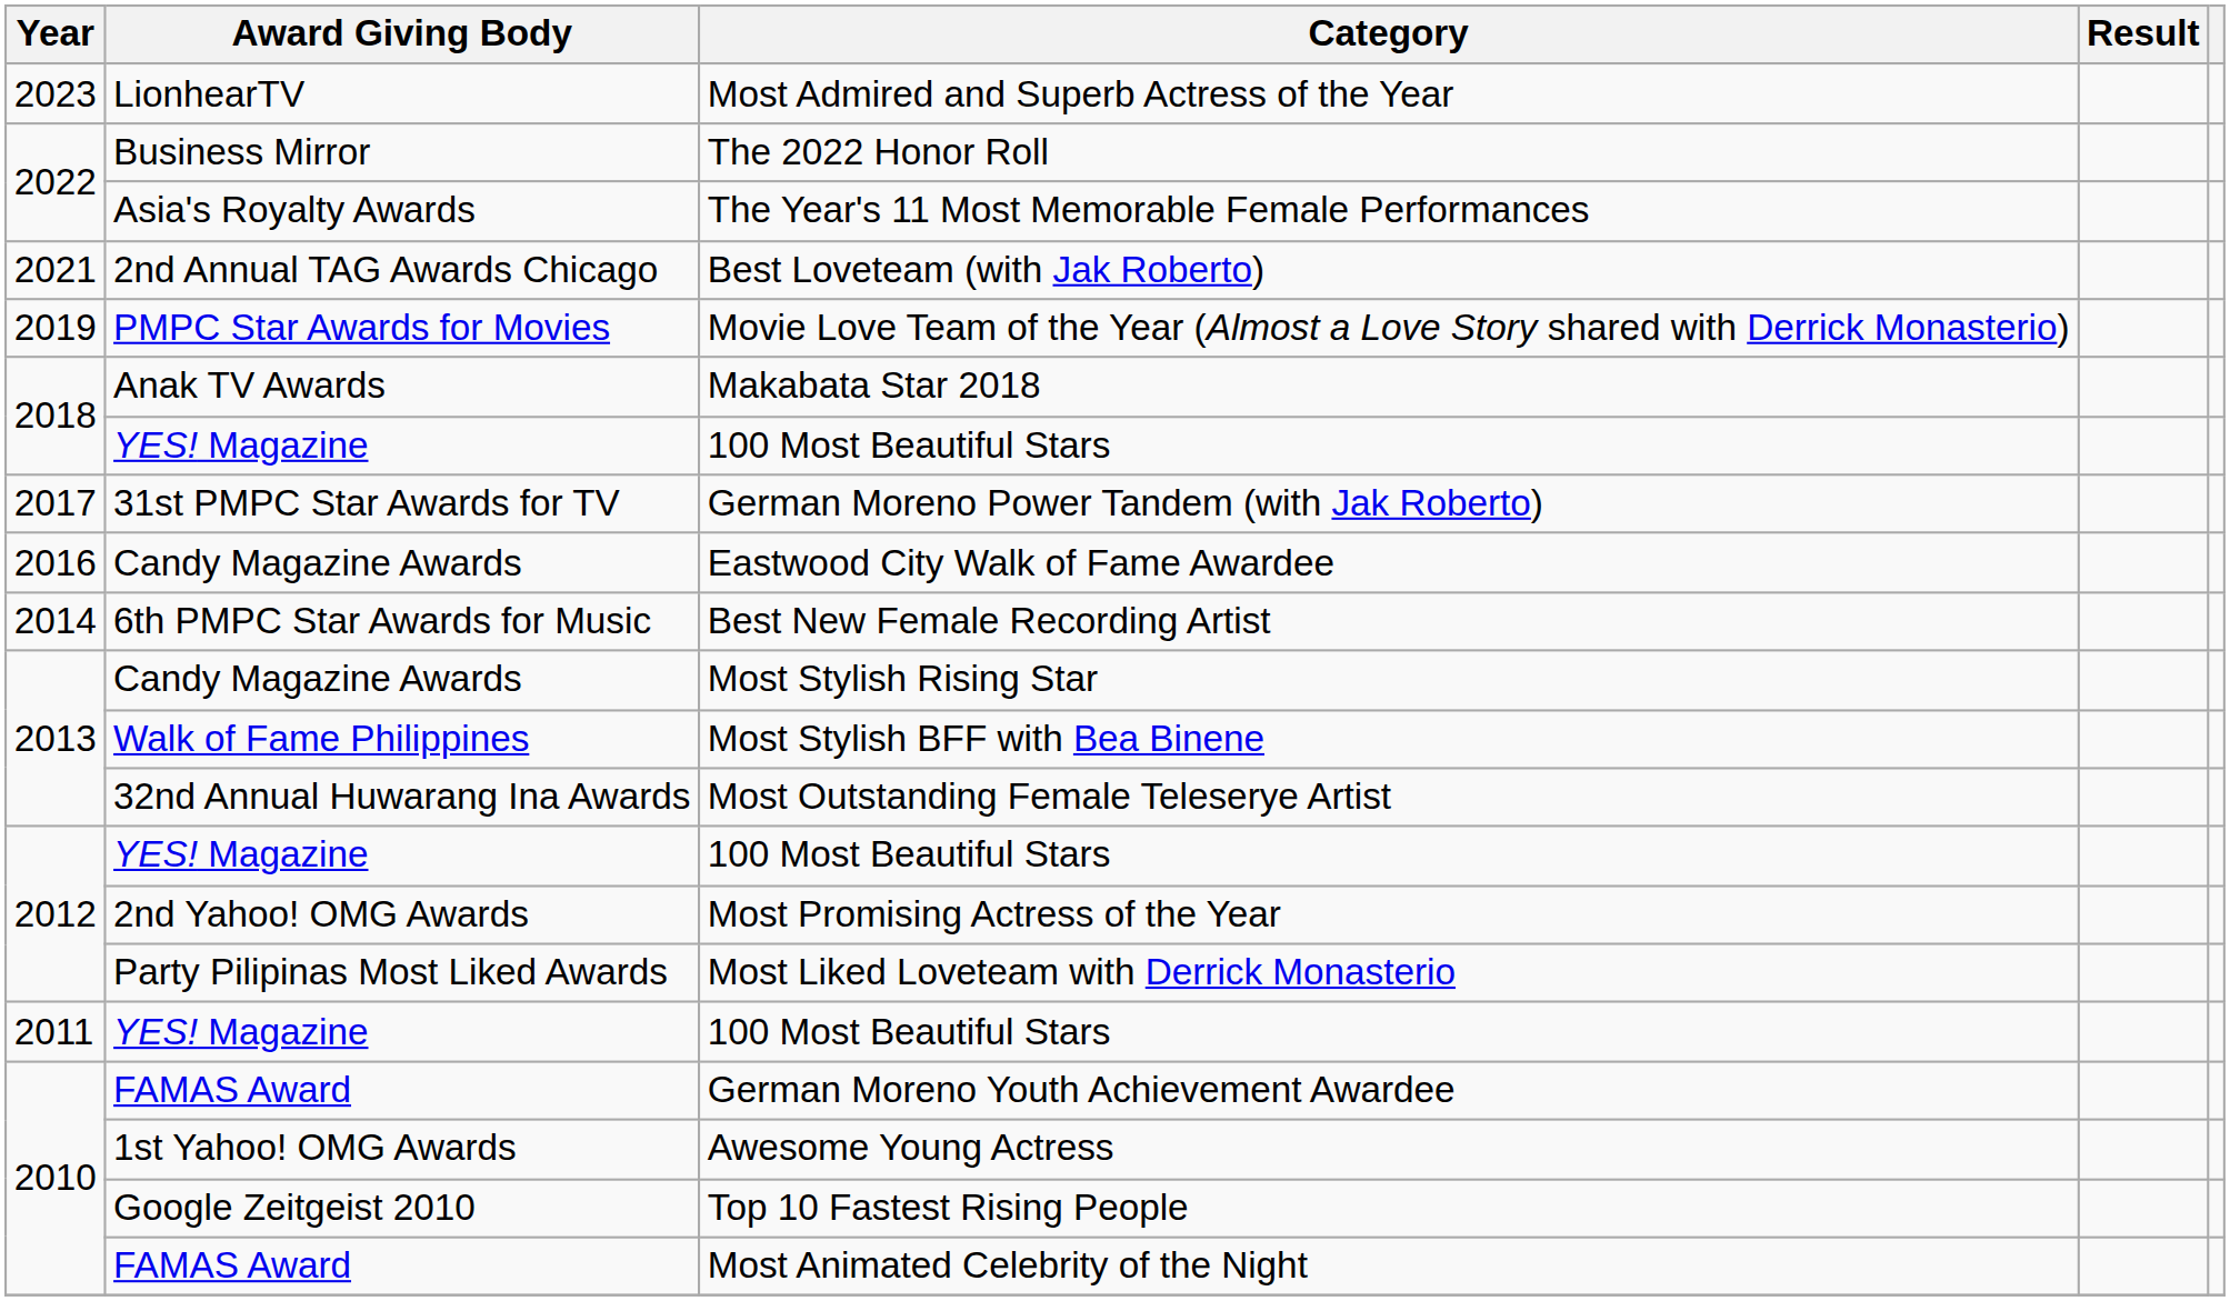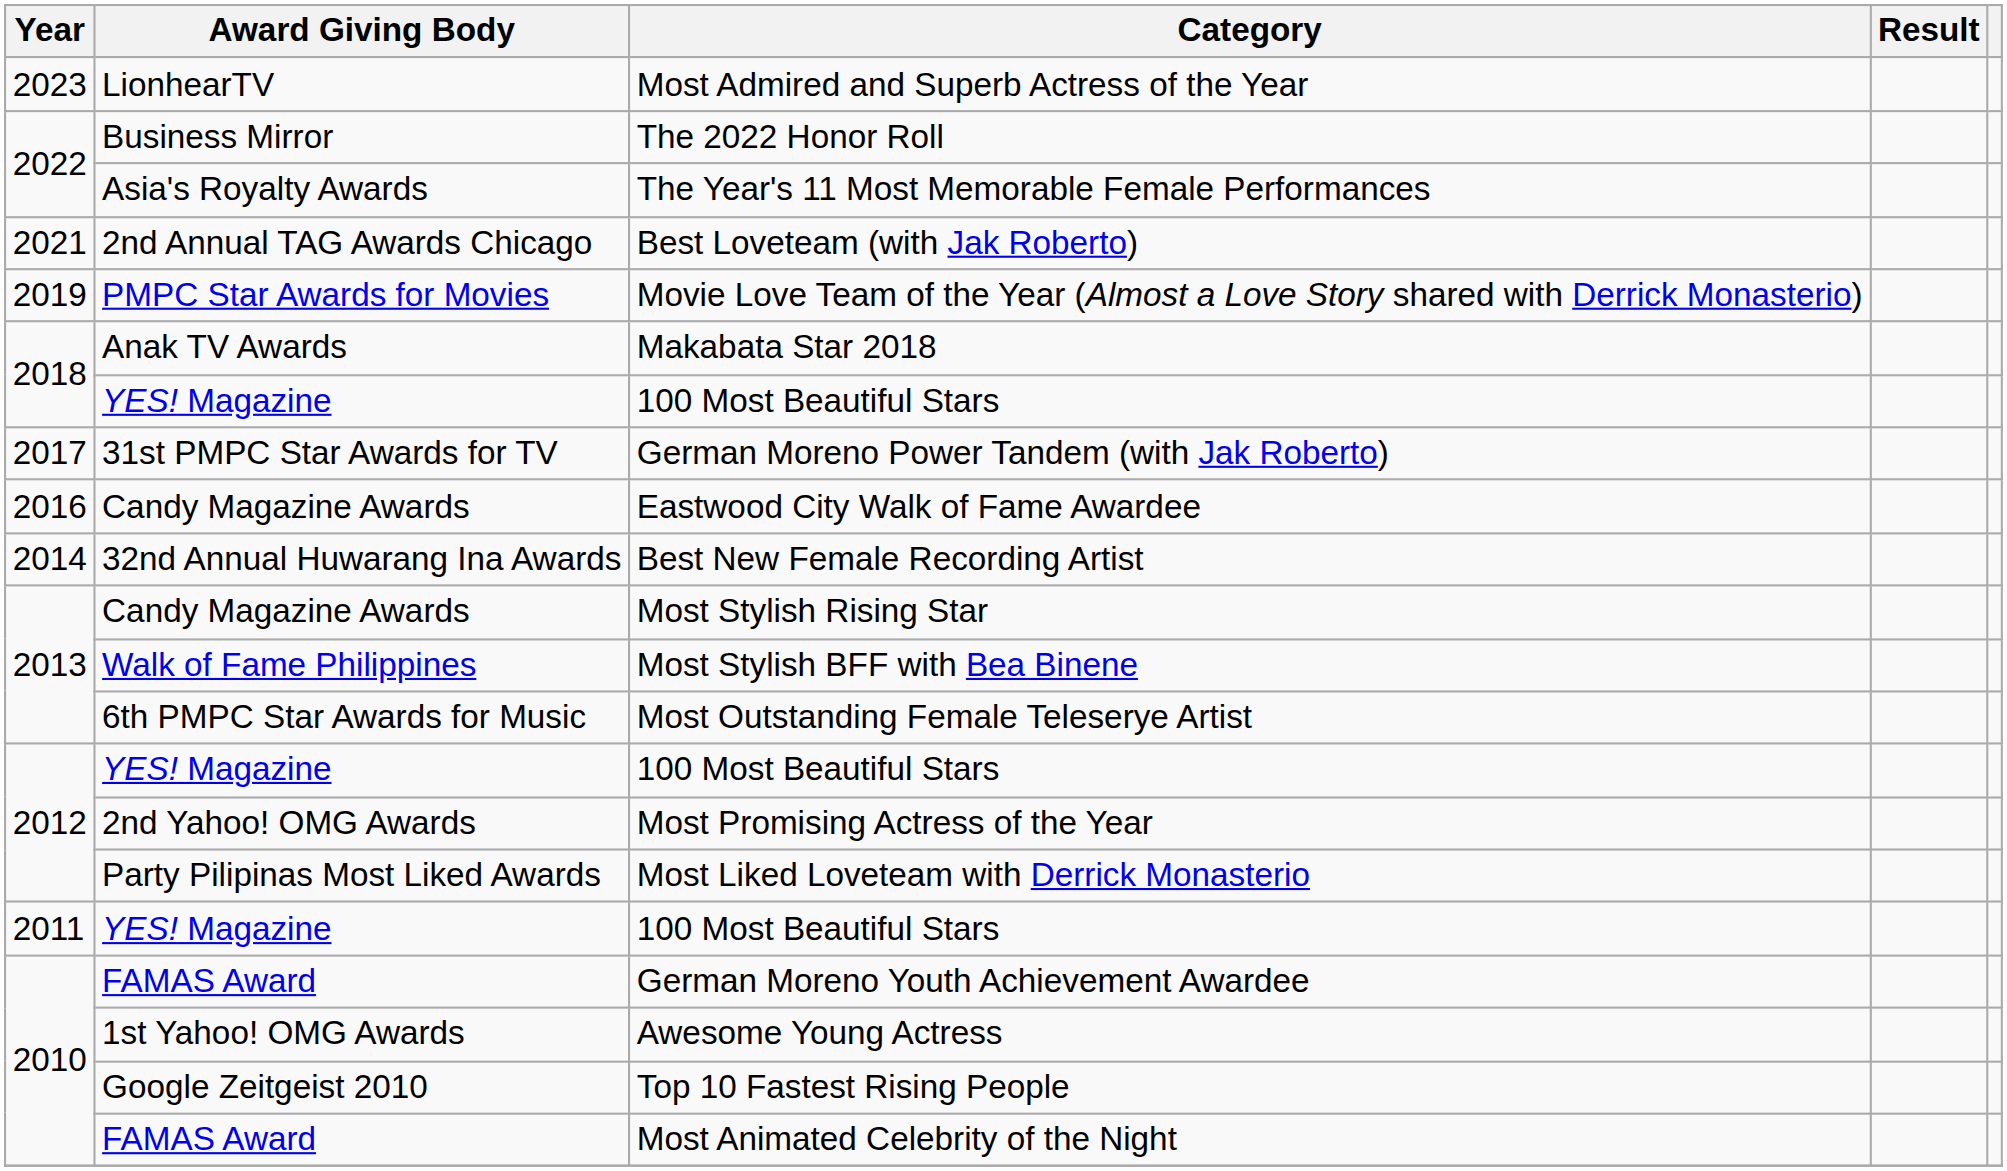 <table class="wikitable sortable">
 <tr>
 <th>Year</th>
 <th>Award Giving Body</th>
 <th>Category</th>
 <th>Result</th>
 <th></th>
 </tr>
 <tr>
 <td>2023</td>
 <td>LionhearTV</td>
 <td>Most Admired and Superb Actress of the Year</td>
 <td></td>
 <td></td>
 </tr>
 <tr>
 <td rowspan=2>2022</td>
 <td>Business Mirror</td>
 <td>The 2022 Honor Roll</td>
 <td></td>
 <td></td>
 </tr>
 <tr>
 <td>Asia's Royalty Awards</td>
 <td>The Year's 11 Most Memorable Female Performances</td>
 <td></td>
 <td></td>
 </tr>
 <tr>
 <td>2021</td>
 <td>2nd Annual TAG Awards Chicago</td>
 <td>Best Loveteam (with <a href='#'>Jak Roberto</a>)</td>
 <td></td>
 <td></td>
 </tr>
 <tr>
 <td>2019</td>
 <td><a href='#'>PMPC Star Awards for Movies</a></td>
 <td>Movie Love Team of the Year (<em>Almost a Love Story</em> shared with <a href='#'>Derrick Monasterio</a>)</td>
 <td></td>
 <td></td>
 </tr>
 <tr>
 <td rowspan=2>2018</td>
 <td>Anak TV Awards</td>
 <td>Makabata Star 2018</td>
 <td></td>
 <td></td>
 </tr>
 <tr>
 <td><a href='#'><em>YES!</em> Magazine</a></td>
 <td>100 Most Beautiful Stars</td>
 <td></td>
 <td></td>
 </tr>
 <tr>
 <td>2017</td>
 <td>31st PMPC Star Awards for TV</td>
 <td>German Moreno Power Tandem (with <a href='#'>Jak Roberto</a>)</td>
 <td></td>
 <td></td>
 </tr>
 <tr>
 <td>2016</td>
 <td>Candy Magazine Awards</td>
 <td>Eastwood City Walk of Fame Awardee</td>
 <td></td>
 <td></td>
 </tr>
 <tr>
 <td>2014</td>
-<td>6th PMPC Star Awards for Music</td>
+<td>32nd Annual Huwarang Ina Awards</td>
 <td>Best New Female Recording Artist</td>
 <td></td>
 <td></td>
 </tr>
 <tr>
 <td rowspan=3>2013</td>
 <td>Candy Magazine Awards</td>
 <td>Most Stylish Rising Star</td>
 <td></td>
 <td></td>
 </tr>
 <tr>
 <td><a href='#'>Walk of Fame Philippines</a></td>
 <td>Most Stylish BFF with <a href='#'>Bea Binene</a></td>
 <td></td>
 <td></td>
 </tr>
 <tr>
-<td>32nd Annual Huwarang Ina Awards</td>
+<td>6th PMPC Star Awards for Music</td>
 <td>Most Outstanding Female Teleserye Artist</td>
 <td></td>
 <td></td>
 </tr>
 <tr>
 <td rowspan=3>2012</td>
 <td><a href='#'><em>YES!</em> Magazine</a></td>
 <td>100 Most Beautiful Stars</td>
 <td></td>
 <td></td>
 </tr>
 <tr>
 <td>2nd Yahoo! OMG Awards</td>
 <td>Most Promising Actress of the Year</td>
 <td></td>
 <td></td>
 </tr>
 <tr>
 <td>Party Pilipinas Most Liked Awards</td>
 <td>Most Liked Loveteam with <a href='#'>Derrick Monasterio</a></td>
 <td></td>
 <td></td>
 </tr>
 <tr>
 <td>2011</td>
 <td><a href='#'><em>YES!</em> Magazine</a></td>
 <td>100 Most Beautiful Stars</td>
 <td></td>
 <td></td>
 </tr>
 <tr>
 <td rowspan=4>2010</td>
 <td><a href='#'>FAMAS Award</a></td>
 <td>German Moreno Youth Achievement Awardee</td>
 <td></td>
 <td></td>
 </tr>
 <tr>
 <td>1st Yahoo! OMG Awards</td>
 <td>Awesome Young Actress</td>
 <td></td>
 <td></td>
 </tr>
 <tr>
 <td>Google Zeitgeist 2010</td>
 <td>Top 10 Fastest Rising People</td>
 <td></td>
 <td></td>
 </tr>
 <tr>
 <td><a href='#'>FAMAS Award</a></td>
 <td>Most Animated Celebrity of the Night</td>
 <td></td>
 <td></td>
 </tr>
 <tr>
 </tr>
 </table>
